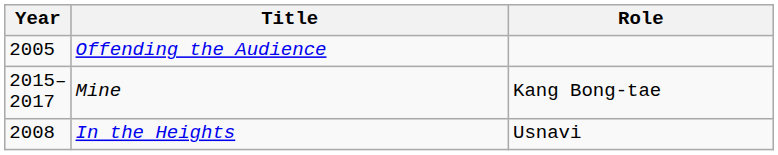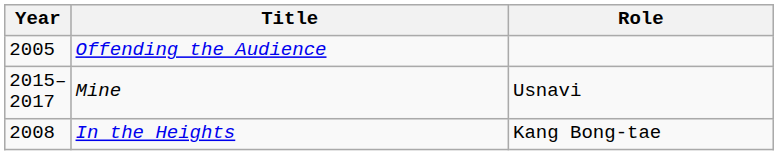 <table class="wikitable sortable" style="font-size: 95%; width:500px">
 <tr>
 <th width=10>Year</th>
 <th>Title</th>
 <th>Role</th>
 </tr>
 <tr>
 <td>2005</td>
 <td><em><a href='#'>Offending the Audience</a></em></td>
 <td></td>
 </tr>
 <tr>
 <td>2015–2017</td>
 <td><em>Mine</em> </td>
-<td>Kang Bong-tae</td>
+<td>Usnavi</td>
 </tr>
 <tr>
 <td>2008</td>
 <td><em><a href='#'>In the Heights</a></em></td>
-<td>Usnavi</td>
+<td>Kang Bong-tae</td>
 </tr>
 </table>
